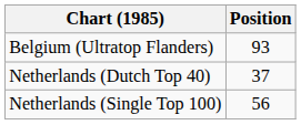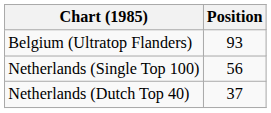 <table class="wikitable sortable">
 <tr>
 <th align="left">Chart (1985)</th>
 <th align="center">Position</th>
 </tr>
 <tr>
 <td>Belgium (Ultratop Flanders)</td>
 <td align="center">93</td>
 </tr>
 <tr>
+<td>Netherlands (Single Top 100)</td>
+<td align="center">56</td>
+</tr>
+<tr>
 <td>Netherlands (Dutch Top 40)</td>
 <td align="center">37</td>
 </tr>
-<tr>
-<td>Netherlands (Single Top 100)</td>
-<td align="center">56</td>
-</tr>
 </table>
